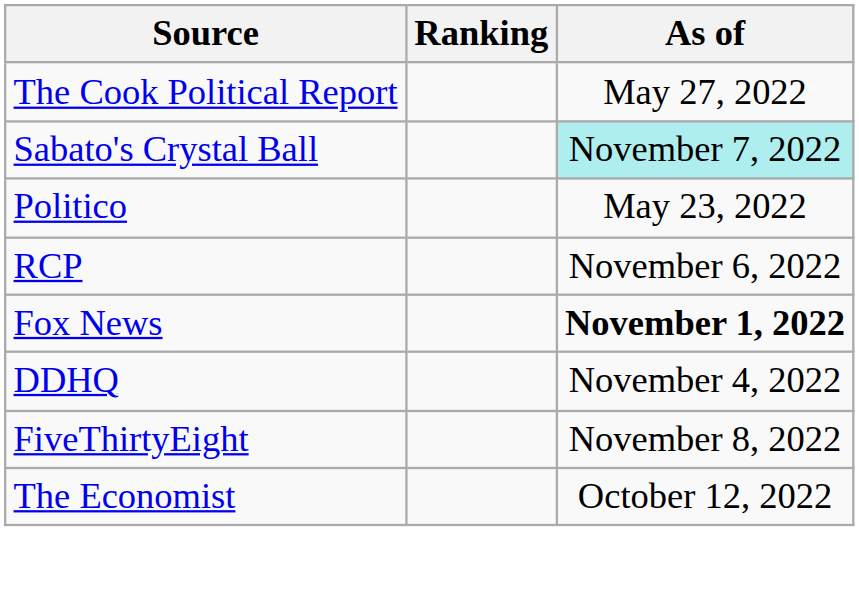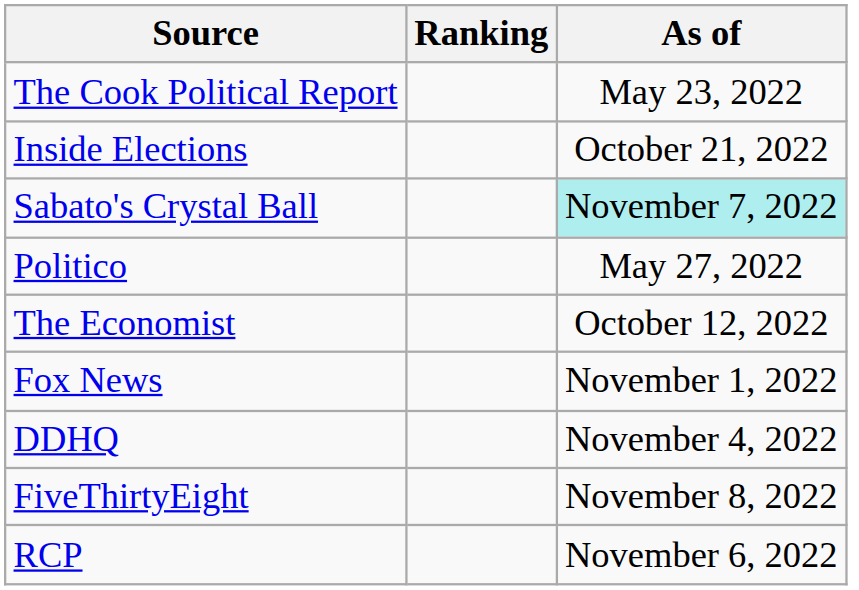 <table class="wikitable" style="text-align:center">
 <tr>
 <th>Source</th>
 <th>Ranking</th>
 <th>As of</th>
 </tr>
 <tr>
 <td align=left><a href='#'>The Cook Political Report</a></td>
 <td></td>
-<td>May 27, 2022</td>
+<td>May 23, 2022</td>
+</tr>
+<tr>
+<td align=left><a href='#'>Inside Elections</a></td>
+<td></td>
+<td>October 21, 2022</td>
 </tr>
 <tr>
 <td align=left><a href='#'>Sabato's Crystal Ball</a></td>
 <td></td>
 <td style="background: paleturquoise;">November 7, 2022</td>
 </tr>
 <tr>
 <td align=left><a href='#'>Politico</a></td>
 <td></td>
-<td>May 23, 2022</td>
+<td>May 27, 2022</td>
 </tr>
 <tr>
-<td style="text-align:left;"><a href='#'>RCP</a></td>
+<td align="left"><a href='#'>The Economist</a></td>
 <td></td>
-<td>November 6, 2022</td>
+<td>October 12, 2022</td>
 </tr>
 <tr>
 <td align=left><a href='#'>Fox News</a></td>
 <td></td>
-<td><strong>November 1, 2022</strong></td>
+<td>November 1, 2022</td>
 </tr>
 <tr>
 <td align="left"><a href='#'>DDHQ</a></td>
 <td></td>
 <td>November 4, 2022</td>
 </tr>
 <tr>
 <td align="left"><a href='#'>FiveThirtyEight</a></td>
 <td></td>
 <td>November 8, 2022</td>
 </tr>
 <tr>
-<td align="left"><a href='#'>The Economist</a></td>
+<td style="text-align:left;"><a href='#'>RCP</a></td>
 <td></td>
-<td>October 12, 2022</td>
+<td>November 6, 2022</td>
 </tr>
 </table>
